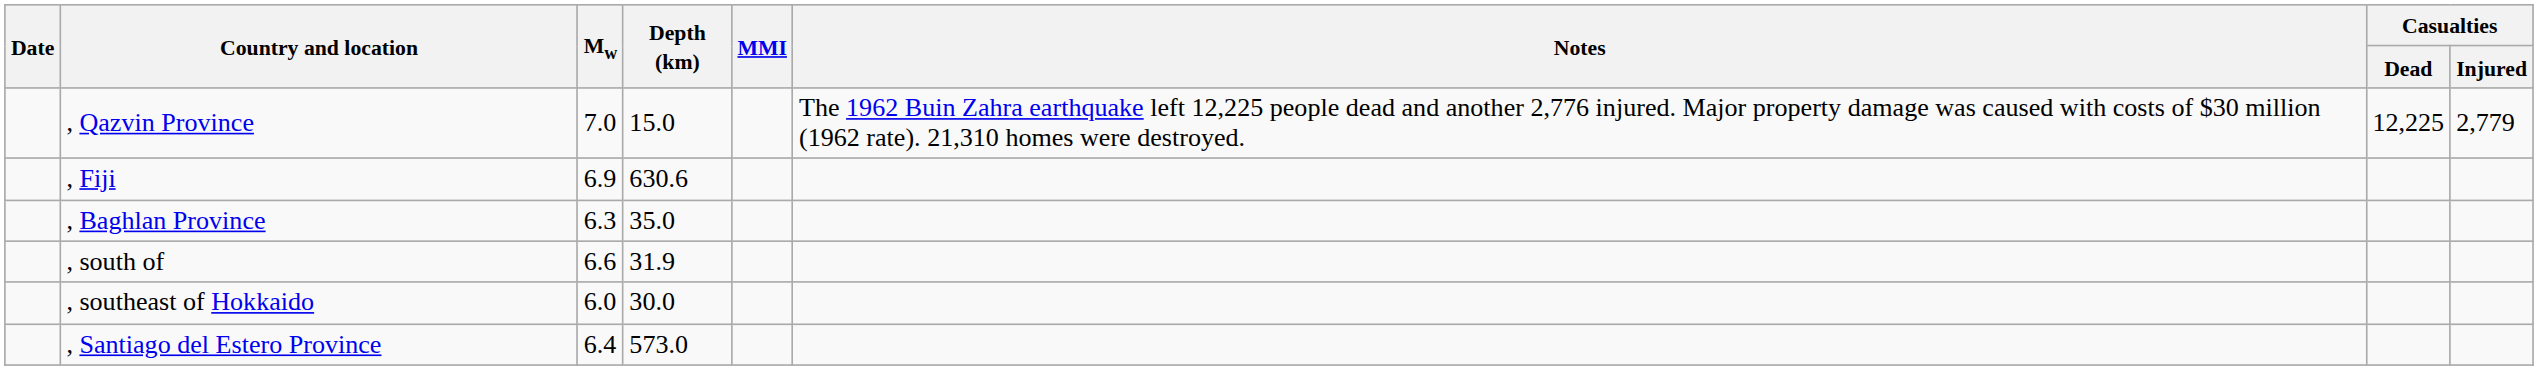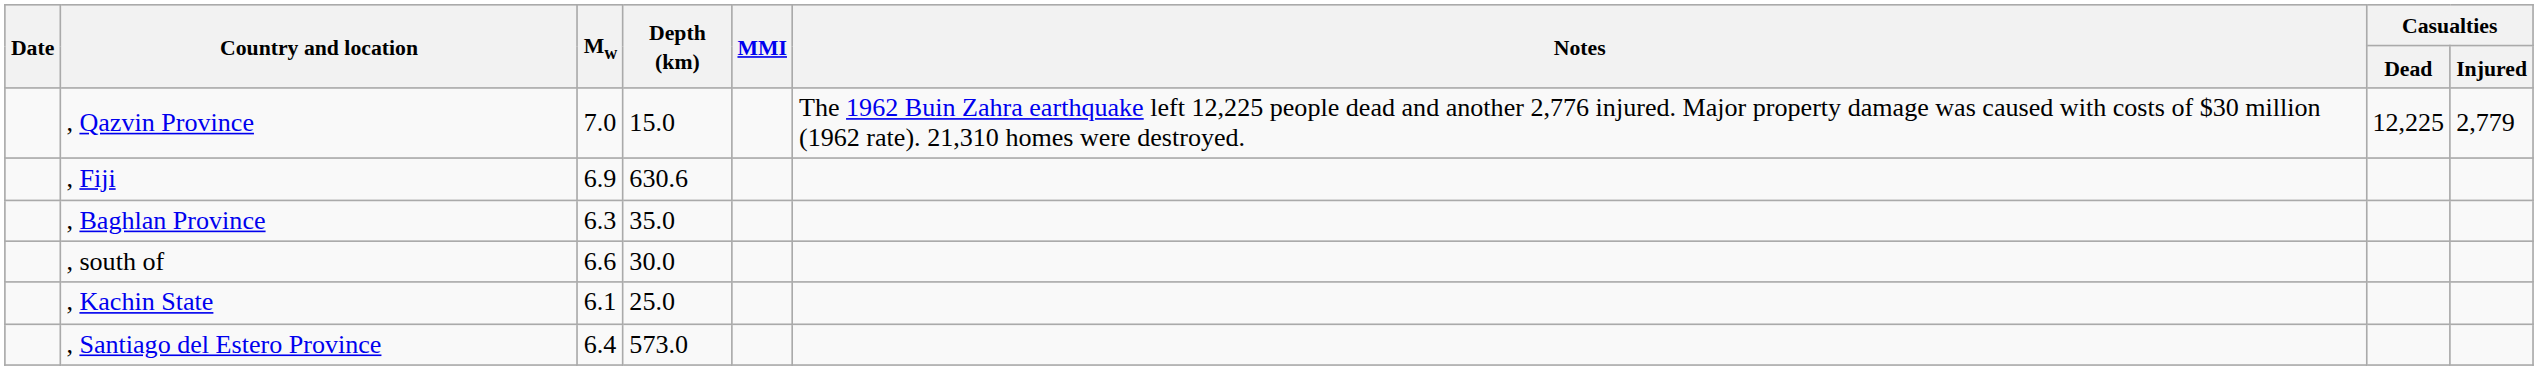 <table class="wikitable sortable sort-under" style="border:1px black; margin-left:1em;">
 <tr>
 <th rowspan="2"><small>Date</small></th>
 <th rowspan="2" style="width: 310px"><small>Country and location</small></th>
 <th rowspan="2"><small>M<sub>w</sub></small></th>
 <th rowspan="2"><small>Depth (km)</small></th>
 <th rowspan="2"><small><a href='#'>MMI</a></small></th>
 <th rowspan="2" class="unsortable"><small>Notes</small></th>
 <th colspan="2"><small>Casualties</small></th>
 </tr>
 <tr>
 <th><small>Dead</small></th>
 <th><small>Injured</small></th>
 </tr>
 <tr>
 <td></td>
 <td>, <a href='#'>Qazvin Province</a></td>
 <td>7.0</td>
 <td>15.0</td>
 <td></td>
 <td>The <a href='#'>1962 Buin Zahra earthquake</a> left 12,225 people dead and another 2,776 injured. Major property damage was caused with costs of $30 million (1962 rate). 21,310 homes were destroyed.</td>
 <td>12,225</td>
 <td>2,779</td>
 </tr>
 <tr>
 <td></td>
 <td>, <a href='#'>Fiji</a></td>
 <td>6.9</td>
 <td>630.6</td>
 <td></td>
 <td></td>
 <td></td>
 <td></td>
 </tr>
 <tr>
 <td></td>
 <td>, <a href='#'>Baghlan Province</a></td>
 <td>6.3</td>
 <td>35.0</td>
 <td></td>
 <td></td>
 <td></td>
 <td></td>
 </tr>
 <tr>
 <td></td>
 <td>, south of</td>
 <td>6.6</td>
-<td>31.9</td>
+<td>30.0</td>
 <td></td>
 <td></td>
 <td></td>
 <td></td>
 </tr>
 <tr>
 <td></td>
-<td>, southeast of <a href='#'>Hokkaido</a></td>
-<td>6.0</td>
-<td>30.0</td>
+<td>, <a href='#'>Kachin State</a></td>
+<td>6.1</td>
+<td>25.0</td>
 <td></td>
 <td></td>
 <td></td>
 <td></td>
 </tr>
 <tr>
 <td></td>
 <td>, <a href='#'>Santiago del Estero Province</a></td>
 <td>6.4</td>
 <td>573.0</td>
 <td></td>
 <td></td>
 <td></td>
 <td></td>
 </tr>
 </table>
